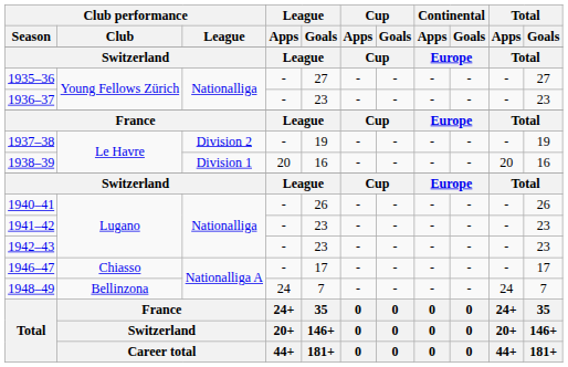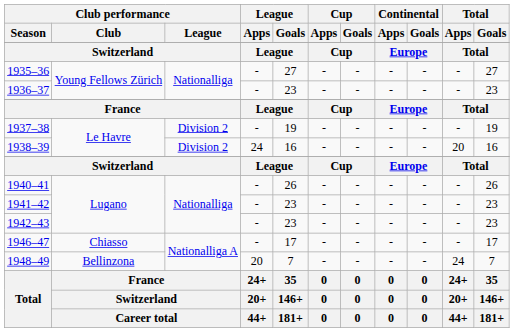 <table class="wikitable" style="text-align:center">
 <tr>
 <th colspan=3>Club performance</th>
 <th colspan=2>League</th>
 <th colspan=2>Cup</th>
 <th colspan=2>Continental</th>
 <th colspan=2>Total</th>
 </tr>
 <tr>
 <th>Season</th>
 <th>Club</th>
 <th>League</th>
 <th>Apps</th>
 <th>Goals</th>
 <th>Apps</th>
 <th>Goals</th>
 <th>Apps</th>
 <th>Goals</th>
 <th>Apps</th>
 <th>Goals</th>
 </tr>
 <tr>
 </tr>
 <tr>
 <th colspan=3>Switzerland</th>
 <th colspan=2>League</th>
 <th colspan=2>Cup</th>
 <th colspan=2><a href='#'>Europe</a></th>
 <th colspan=2>Total</th>
 </tr>
 <tr>
 <td><a href='#'>1935–36</a></td>
 <td rowspan="2"><a href='#'>Young Fellows Zürich</a></td>
 <td rowspan="2"><a href='#'>Nationalliga</a></td>
 <td>-</td>
 <td>27</td>
 <td>-</td>
 <td>-</td>
 <td>-</td>
 <td>-</td>
 <td>-</td>
 <td>27</td>
 </tr>
 <tr>
 <td><a href='#'>1936–37</a></td>
 <td>-</td>
 <td>23</td>
 <td>-</td>
 <td>-</td>
 <td>-</td>
 <td>-</td>
 <td>-</td>
 <td>23</td>
 </tr>
 <tr>
 </tr>
 <tr>
 <th colspan=3>France</th>
 <th colspan=2>League</th>
 <th colspan=2>Cup</th>
 <th colspan=2><a href='#'>Europe</a></th>
 <th colspan=2>Total</th>
 </tr>
 <tr>
 <td><a href='#'>1937–38</a></td>
 <td rowspan="2"><a href='#'>Le Havre</a></td>
 <td><a href='#'>Division 2</a></td>
 <td>-</td>
 <td>19</td>
 <td>-</td>
 <td>-</td>
 <td>-</td>
 <td>-</td>
 <td>-</td>
 <td>19</td>
 </tr>
 <tr>
 <td><a href='#'>1938–39</a></td>
-<td><a href='#'>Division 1</a></td>
-<td>20</td>
+<td><a href='#'>Division 2</a></td>
+<td>24</td>
 <td>16</td>
 <td>-</td>
 <td>-</td>
 <td>-</td>
 <td>-</td>
 <td>20</td>
 <td>16</td>
 </tr>
 <tr>
 </tr>
 <tr>
 <th colspan=3>Switzerland</th>
 <th colspan=2>League</th>
 <th colspan=2>Cup</th>
 <th colspan=2><a href='#'>Europe</a></th>
 <th colspan=2>Total</th>
 </tr>
 <tr>
 <td><a href='#'>1940–41</a></td>
 <td rowspan="3"><a href='#'>Lugano</a></td>
 <td rowspan="3"><a href='#'>Nationalliga</a></td>
 <td>-</td>
 <td>26</td>
 <td>-</td>
 <td>-</td>
 <td>-</td>
 <td>-</td>
 <td>-</td>
 <td>26</td>
 </tr>
 <tr>
 <td><a href='#'>1941–42</a></td>
 <td>-</td>
 <td>23</td>
 <td>-</td>
 <td>-</td>
 <td>-</td>
 <td>-</td>
 <td>-</td>
 <td>23</td>
 </tr>
 <tr>
 <td><a href='#'>1942–43</a></td>
 <td>-</td>
 <td>23</td>
 <td>-</td>
 <td>-</td>
 <td>-</td>
 <td>-</td>
 <td>-</td>
 <td>23</td>
 </tr>
 <tr>
 <td><a href='#'>1946–47</a></td>
 <td><a href='#'>Chiasso</a></td>
 <td rowspan="2"><a href='#'>Nationalliga A</a></td>
 <td>-</td>
 <td>17</td>
 <td>-</td>
 <td>-</td>
 <td>-</td>
 <td>-</td>
 <td>-</td>
 <td>17</td>
 </tr>
 <tr>
 <td><a href='#'>1948–49</a></td>
 <td><a href='#'>Bellinzona</a></td>
-<td>24</td>
+<td>20</td>
 <td>7</td>
 <td>-</td>
 <td>-</td>
 <td>-</td>
 <td>-</td>
 <td>24</td>
 <td>7</td>
 </tr>
 <tr>
 <th rowspan=3>Total</th>
 <th colspan=2>France</th>
 <th>24+</th>
 <th>35</th>
 <th>0</th>
 <th>0</th>
 <th>0</th>
 <th>0</th>
 <th>24+</th>
 <th>35</th>
 </tr>
 <tr>
 <th colspan=2>Switzerland</th>
 <th>20+</th>
 <th>146+</th>
 <th>0</th>
 <th>0</th>
 <th>0</th>
 <th>0</th>
 <th>20+</th>
 <th>146+</th>
 </tr>
 <tr>
 <th colspan=2>Career total</th>
 <th>44+</th>
 <th>181+</th>
 <th>0</th>
 <th>0</th>
 <th>0</th>
 <th>0</th>
 <th>44+</th>
 <th>181+</th>
 </tr>
 </table>
